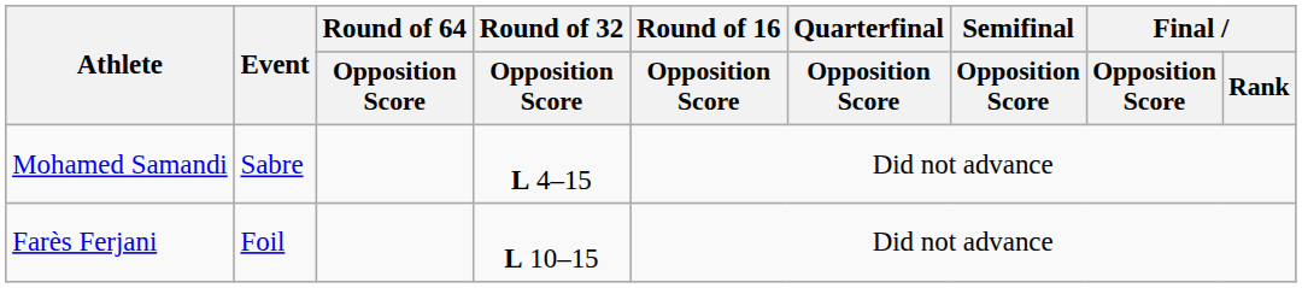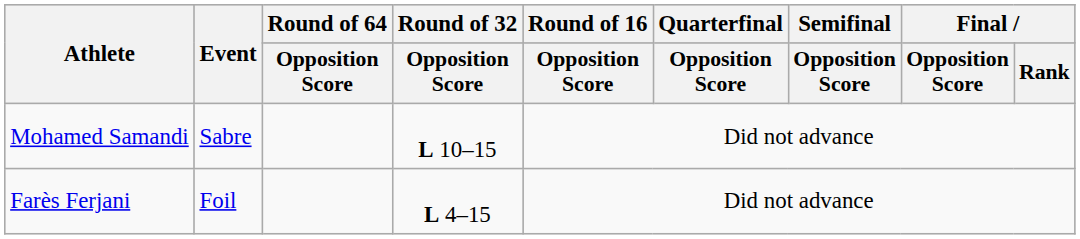 <table class="wikitable" style="font-size:90%">
 <tr>
 <th rowspan="2">Athlete</th>
 <th rowspan="2">Event</th>
 <th>Round of 64</th>
 <th>Round of 32</th>
 <th>Round of 16</th>
 <th>Quarterfinal</th>
 <th>Semifinal</th>
 <th colspan=2>Final / </th>
 </tr>
 <tr style="font-size:95%">
 <th>Opposition <br> Score</th>
 <th>Opposition <br> Score</th>
 <th>Opposition <br> Score</th>
 <th>Opposition <br> Score</th>
 <th>Opposition <br> Score</th>
 <th>Opposition <br> Score</th>
 <th>Rank</th>
 </tr>
 <tr align=center>
 <td align=left><a href='#'>Mohamed Samandi</a></td>
 <td align=left><a href='#'>Sabre</a></td>
 <td></td>
-<td><br><strong>L</strong> 4–15</td>
+<td><br><strong>L</strong> 10–15</td>
 <td colspan=5>Did not advance</td>
 </tr>
 <tr align=center>
 <td align=left><a href='#'>Farès Ferjani</a></td>
 <td align=left><a href='#'>Foil</a></td>
 <td></td>
-<td><br><strong>L</strong> 10–15</td>
+<td><br><strong>L</strong> 4–15</td>
 <td colspan=5>Did not advance</td>
 </tr>
 </table>
